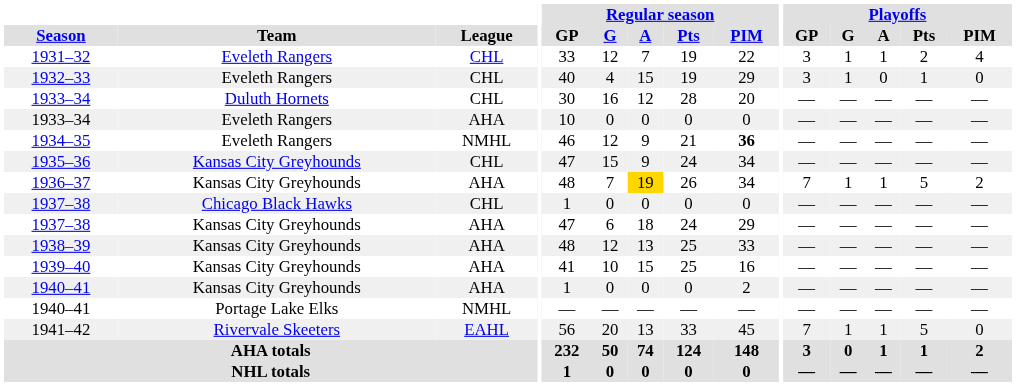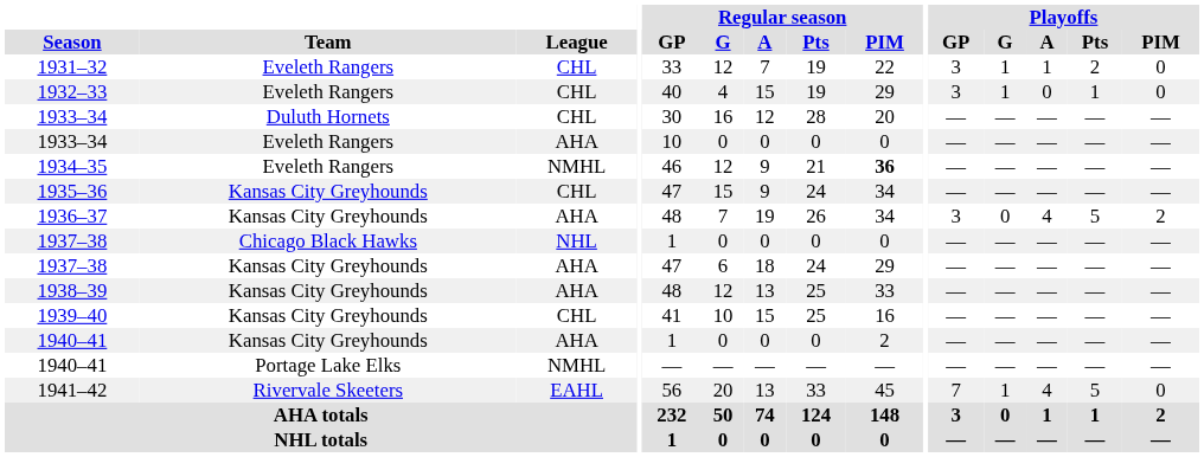 <table border="0" cellpadding="1" cellspacing="0" style="text-align:center; width:60em">
 <tr bgcolor="#e0e0e0">
 <th colspan="3" bgcolor="#ffffff"></th>
 <th rowspan="100" bgcolor="#ffffff"></th>
 <th colspan="5"><a href='#'>Regular season</a></th>
 <th rowspan="100" bgcolor="#ffffff"></th>
 <th colspan="5"><a href='#'>Playoffs</a></th>
 </tr>
 <tr bgcolor="#e0e0e0">
 <th><a href='#'>Season</a></th>
 <th>Team</th>
 <th>League</th>
 <th>GP</th>
 <th><a href='#'>G</a></th>
 <th><a href='#'>A</a></th>
 <th><a href='#'>Pts</a></th>
 <th><a href='#'>PIM</a></th>
 <th>GP</th>
 <th>G</th>
 <th>A</th>
 <th>Pts</th>
 <th>PIM</th>
 </tr>
 <tr>
 <td><a href='#'>1931–32</a></td>
 <td><a href='#'>Eveleth Rangers</a></td>
 <td><a href='#'>CHL</a></td>
 <td>33</td>
 <td>12</td>
 <td>7</td>
 <td>19</td>
 <td>22</td>
 <td>3</td>
 <td>1</td>
 <td>1</td>
 <td>2</td>
-<td>4</td>
+<td>0</td>
 </tr>
 <tr bgcolor="#f0f0f0">
 <td><a href='#'>1932–33</a></td>
 <td>Eveleth Rangers</td>
 <td>CHL</td>
 <td>40</td>
 <td>4</td>
 <td>15</td>
 <td>19</td>
 <td>29</td>
 <td>3</td>
 <td>1</td>
 <td>0</td>
 <td>1</td>
 <td>0</td>
 </tr>
 <tr>
 <td><a href='#'>1933–34</a></td>
 <td><a href='#'>Duluth Hornets</a></td>
 <td>CHL</td>
 <td>30</td>
 <td>16</td>
 <td>12</td>
 <td>28</td>
 <td>20</td>
 <td>—</td>
 <td>—</td>
 <td>—</td>
 <td>—</td>
 <td>—</td>
 </tr>
 <tr bgcolor="#f0f0f0">
 <td>1933–34</td>
 <td>Eveleth Rangers</td>
 <td>AHA</td>
 <td>10</td>
 <td>0</td>
 <td>0</td>
 <td>0</td>
 <td>0</td>
 <td>—</td>
 <td>—</td>
 <td>—</td>
 <td>—</td>
 <td>—</td>
 </tr>
 <tr>
 <td><a href='#'>1934–35</a></td>
 <td>Eveleth Rangers</td>
 <td>NMHL</td>
 <td>46</td>
 <td>12</td>
 <td>9</td>
 <td>21</td>
 <td><strong>36</strong></td>
 <td>—</td>
 <td>—</td>
 <td>—</td>
 <td>—</td>
 <td>—</td>
 </tr>
 <tr bgcolor="#f0f0f0">
 <td><a href='#'>1935–36</a></td>
 <td><a href='#'>Kansas City Greyhounds</a></td>
 <td>CHL</td>
 <td>47</td>
 <td>15</td>
 <td>9</td>
 <td>24</td>
 <td>34</td>
 <td>—</td>
 <td>—</td>
 <td>—</td>
 <td>—</td>
 <td>—</td>
 </tr>
 <tr>
 <td><a href='#'>1936–37</a></td>
 <td>Kansas City Greyhounds</td>
 <td>AHA</td>
 <td>48</td>
 <td>7</td>
-<td style="background: gold;">19</td>
+<td>19</td>
 <td>26</td>
 <td>34</td>
-<td>7</td>
-<td>1</td>
-<td>1</td>
+<td>3</td>
+<td>0</td>
+<td>4</td>
 <td>5</td>
 <td>2</td>
 </tr>
 <tr bgcolor="#f0f0f0">
 <td><a href='#'>1937–38</a></td>
 <td><a href='#'>Chicago Black Hawks</a></td>
-<td>CHL</td>
+<td><a href='#'>NHL</a></td>
 <td>1</td>
 <td>0</td>
 <td>0</td>
 <td>0</td>
 <td>0</td>
 <td>—</td>
 <td>—</td>
 <td>—</td>
 <td>—</td>
 <td>—</td>
 </tr>
 <tr>
 <td><a href='#'>1937–38</a></td>
 <td>Kansas City Greyhounds</td>
 <td>AHA</td>
 <td>47</td>
 <td>6</td>
 <td>18</td>
 <td>24</td>
 <td>29</td>
 <td>—</td>
 <td>—</td>
 <td>—</td>
 <td>—</td>
 <td>—</td>
 </tr>
 <tr bgcolor="#f0f0f0">
 <td><a href='#'>1938–39</a></td>
 <td>Kansas City Greyhounds</td>
 <td>AHA</td>
 <td>48</td>
 <td>12</td>
 <td>13</td>
 <td>25</td>
 <td>33</td>
 <td>—</td>
 <td>—</td>
 <td>—</td>
 <td>—</td>
 <td>—</td>
 </tr>
 <tr>
 <td><a href='#'>1939–40</a></td>
 <td>Kansas City Greyhounds</td>
-<td>AHA</td>
+<td>CHL</td>
 <td>41</td>
 <td>10</td>
 <td>15</td>
 <td>25</td>
 <td>16</td>
 <td>—</td>
 <td>—</td>
 <td>—</td>
 <td>—</td>
 <td>—</td>
 </tr>
 <tr bgcolor="#f0f0f0">
 <td><a href='#'>1940–41</a></td>
 <td>Kansas City Greyhounds</td>
 <td>AHA</td>
 <td>1</td>
 <td>0</td>
 <td>0</td>
 <td>0</td>
 <td>2</td>
 <td>—</td>
 <td>—</td>
 <td>—</td>
 <td>—</td>
 <td>—</td>
 </tr>
 <tr>
 <td>1940–41</td>
 <td>Portage Lake Elks</td>
 <td>NMHL</td>
 <td>—</td>
 <td>—</td>
 <td>—</td>
 <td>—</td>
 <td>—</td>
 <td>—</td>
 <td>—</td>
 <td>—</td>
 <td>—</td>
 <td>—</td>
 </tr>
 <tr bgcolor="#f0f0f0">
 <td>1941–42</td>
 <td><a href='#'>Rivervale Skeeters</a></td>
 <td><a href='#'>EAHL</a></td>
 <td>56</td>
 <td>20</td>
 <td>13</td>
 <td>33</td>
 <td>45</td>
 <td>7</td>
 <td>1</td>
-<td>1</td>
+<td>4</td>
 <td>5</td>
 <td>0</td>
 </tr>
 <tr bgcolor="#e0e0e0">
 <th colspan="3">AHA totals</th>
 <th>232</th>
 <th>50</th>
 <th>74</th>
 <th>124</th>
 <th>148</th>
 <th>3</th>
 <th>0</th>
 <th>1</th>
 <th>1</th>
 <th>2</th>
 </tr>
 <tr bgcolor="#e0e0e0">
 <th colspan="3">NHL totals</th>
 <th>1</th>
 <th>0</th>
 <th>0</th>
 <th>0</th>
 <th>0</th>
 <th>—</th>
 <th>—</th>
 <th>—</th>
 <th>—</th>
 <th>—</th>
 </tr>
 </table>
